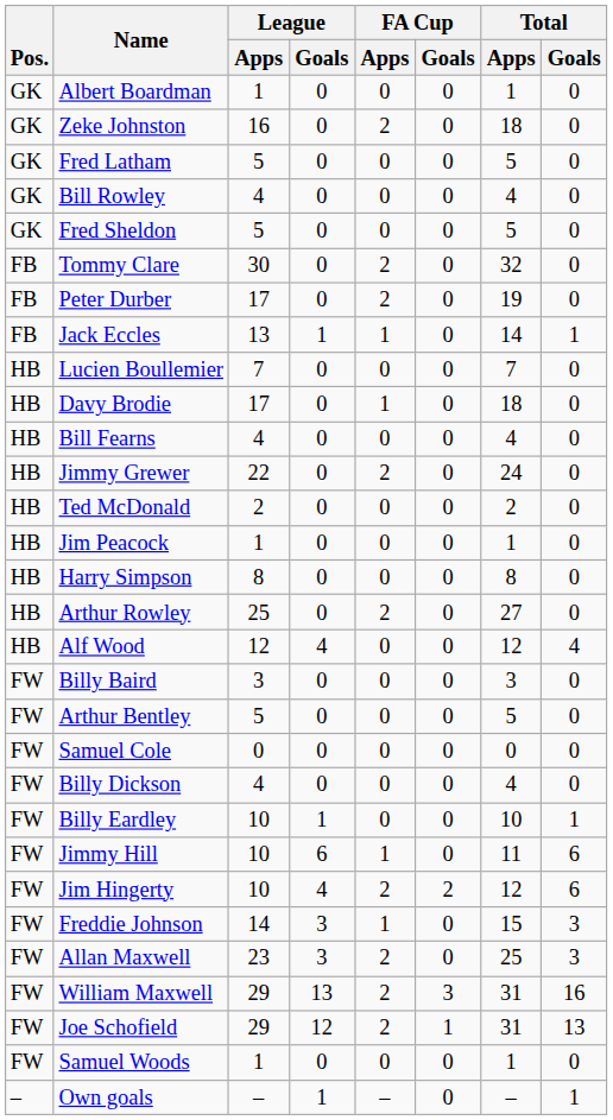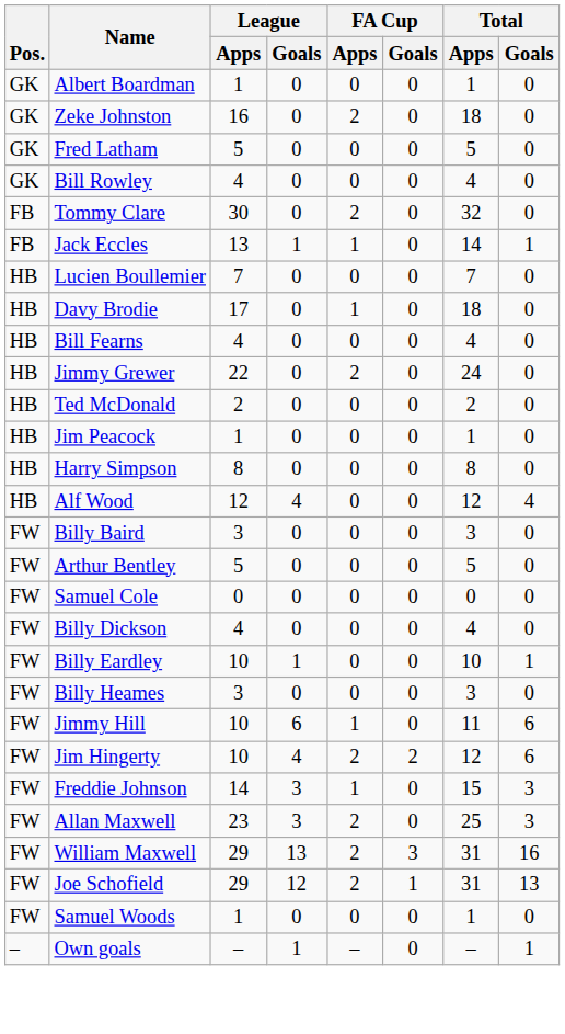 <table class="wikitable" style="text-align:center">
 <tr>
 <th rowspan="2" valign="bottom">Pos.</th>
 <th rowspan="2">Name</th>
 <th colspan="2" width="85">League</th>
 <th colspan="2" width="85">FA Cup</th>
 <th colspan="2" width="85">Total</th>
 </tr>
 <tr>
 <th>Apps</th>
 <th>Goals</th>
 <th>Apps</th>
 <th>Goals</th>
 <th>Apps</th>
 <th>Goals</th>
 </tr>
 <tr>
 <td align="left">GK</td>
 <td align="left"> <a href='#'>Albert Boardman</a></td>
 <td>1</td>
 <td>0</td>
 <td>0</td>
 <td>0</td>
 <td>1</td>
 <td>0</td>
 </tr>
 <tr>
 <td align="left">GK</td>
 <td align="left"> <a href='#'>Zeke Johnston</a></td>
 <td>16</td>
 <td>0</td>
 <td>2</td>
 <td>0</td>
 <td>18</td>
 <td>0</td>
 </tr>
 <tr>
 <td align="left">GK</td>
 <td align="left"> <a href='#'>Fred Latham</a></td>
 <td>5</td>
 <td>0</td>
 <td>0</td>
 <td>0</td>
 <td>5</td>
 <td>0</td>
 </tr>
 <tr>
 <td align="left">GK</td>
 <td align="left"> <a href='#'>Bill Rowley</a></td>
 <td>4</td>
 <td>0</td>
 <td>0</td>
 <td>0</td>
 <td>4</td>
 <td>0</td>
 </tr>
 <tr>
-<td align="left">GK</td>
-<td align="left"> <a href='#'>Fred Sheldon</a></td>
-<td>5</td>
-<td>0</td>
-<td>0</td>
-<td>0</td>
-<td>5</td>
-<td>0</td>
-</tr>
-<tr>
 <td align="left">FB</td>
 <td align="left"> <a href='#'>Tommy Clare</a></td>
 <td>30</td>
 <td>0</td>
 <td>2</td>
 <td>0</td>
 <td>32</td>
-<td>0</td>
-</tr>
-<tr>
-<td align="left">FB</td>
-<td align="left"> <a href='#'>Peter Durber</a></td>
-<td>17</td>
-<td>0</td>
-<td>2</td>
-<td>0</td>
-<td>19</td>
 <td>0</td>
 </tr>
 <tr>
 <td align="left">FB</td>
 <td align="left"> <a href='#'>Jack Eccles</a></td>
 <td>13</td>
 <td>1</td>
 <td>1</td>
 <td>0</td>
 <td>14</td>
 <td>1</td>
 </tr>
 <tr>
 <td align="left">HB</td>
 <td align="left"> <a href='#'>Lucien Boullemier</a></td>
 <td>7</td>
 <td>0</td>
 <td>0</td>
 <td>0</td>
 <td>7</td>
 <td>0</td>
 </tr>
 <tr>
 <td align="left">HB</td>
 <td align="left"> <a href='#'>Davy Brodie</a></td>
 <td>17</td>
 <td>0</td>
 <td>1</td>
 <td>0</td>
 <td>18</td>
 <td>0</td>
 </tr>
 <tr>
 <td align="left">HB</td>
 <td align="left"> <a href='#'>Bill Fearns</a></td>
 <td>4</td>
 <td>0</td>
 <td>0</td>
 <td>0</td>
 <td>4</td>
 <td>0</td>
 </tr>
 <tr>
 <td align="left">HB</td>
 <td align="left"> <a href='#'>Jimmy Grewer</a></td>
 <td>22</td>
 <td>0</td>
 <td>2</td>
 <td>0</td>
 <td>24</td>
 <td>0</td>
 </tr>
 <tr>
 <td align="left">HB</td>
 <td align="left"> <a href='#'>Ted McDonald</a></td>
 <td>2</td>
 <td>0</td>
 <td>0</td>
 <td>0</td>
 <td>2</td>
 <td>0</td>
 </tr>
 <tr>
 <td align="left">HB</td>
 <td align="left"> <a href='#'>Jim Peacock</a></td>
 <td>1</td>
 <td>0</td>
 <td>0</td>
 <td>0</td>
 <td>1</td>
 <td>0</td>
 </tr>
 <tr>
 <td align="left">HB</td>
 <td align="left"> <a href='#'>Harry Simpson</a></td>
 <td>8</td>
 <td>0</td>
 <td>0</td>
 <td>0</td>
 <td>8</td>
 <td>0</td>
 </tr>
 <tr>
 <td align="left">HB</td>
-<td align="left"> <a href='#'>Arthur Rowley</a></td>
-<td>25</td>
-<td>0</td>
-<td>2</td>
-<td>0</td>
-<td>27</td>
-<td>0</td>
-</tr>
-<tr>
-<td align="left">HB</td>
 <td align="left"> <a href='#'>Alf Wood</a></td>
 <td>12</td>
 <td>4</td>
 <td>0</td>
 <td>0</td>
 <td>12</td>
 <td>4</td>
 </tr>
 <tr>
 <td align="left">FW</td>
 <td align="left"> <a href='#'>Billy Baird</a></td>
 <td>3</td>
 <td>0</td>
 <td>0</td>
 <td>0</td>
 <td>3</td>
 <td>0</td>
 </tr>
 <tr>
 <td align="left">FW</td>
 <td align="left"> <a href='#'>Arthur Bentley</a></td>
 <td>5</td>
 <td>0</td>
 <td>0</td>
 <td>0</td>
 <td>5</td>
 <td>0</td>
 </tr>
 <tr>
 <td align="left">FW</td>
 <td align="left"> <a href='#'>Samuel Cole</a></td>
 <td>0</td>
 <td>0</td>
 <td>0</td>
 <td>0</td>
 <td>0</td>
 <td>0</td>
 </tr>
 <tr>
 <td align="left">FW</td>
 <td align="left"> <a href='#'>Billy Dickson</a></td>
 <td>4</td>
 <td>0</td>
 <td>0</td>
 <td>0</td>
 <td>4</td>
 <td>0</td>
 </tr>
 <tr>
 <td align="left">FW</td>
 <td align="left"> <a href='#'>Billy Eardley</a></td>
 <td>10</td>
 <td>1</td>
 <td>0</td>
 <td>0</td>
 <td>10</td>
 <td>1</td>
+</tr>
+<tr>
+<td align="left">FW</td>
+<td align="left"> <a href='#'>Billy Heames</a></td>
+<td>3</td>
+<td>0</td>
+<td>0</td>
+<td>0</td>
+<td>3</td>
+<td>0</td>
 </tr>
 <tr>
 <td align="left">FW</td>
 <td align="left"> <a href='#'>Jimmy Hill</a></td>
 <td>10</td>
 <td>6</td>
 <td>1</td>
 <td>0</td>
 <td>11</td>
 <td>6</td>
 </tr>
 <tr>
 <td align="left">FW</td>
 <td align="left"> <a href='#'>Jim Hingerty</a></td>
 <td>10</td>
 <td>4</td>
 <td>2</td>
 <td>2</td>
 <td>12</td>
 <td>6</td>
 </tr>
 <tr>
 <td align="left">FW</td>
 <td align="left"> <a href='#'>Freddie Johnson</a></td>
 <td>14</td>
 <td>3</td>
 <td>1</td>
 <td>0</td>
 <td>15</td>
 <td>3</td>
 </tr>
 <tr>
 <td align="left">FW</td>
 <td align="left"> <a href='#'>Allan Maxwell</a></td>
 <td>23</td>
 <td>3</td>
 <td>2</td>
 <td>0</td>
 <td>25</td>
 <td>3</td>
 </tr>
 <tr>
 <td align="left">FW</td>
 <td align="left"> <a href='#'>William Maxwell</a></td>
 <td>29</td>
 <td>13</td>
 <td>2</td>
 <td>3</td>
 <td>31</td>
 <td>16</td>
 </tr>
 <tr>
 <td align="left">FW</td>
 <td align="left"> <a href='#'>Joe Schofield</a></td>
 <td>29</td>
 <td>12</td>
 <td>2</td>
 <td>1</td>
 <td>31</td>
 <td>13</td>
 </tr>
 <tr>
 <td align="left">FW</td>
 <td align="left"> <a href='#'>Samuel Woods</a></td>
 <td>1</td>
 <td>0</td>
 <td>0</td>
 <td>0</td>
 <td>1</td>
 <td>0</td>
 </tr>
 <tr>
 <td align="left">–</td>
 <td align="left"><a href='#'>Own goals</a></td>
 <td>–</td>
 <td>1</td>
 <td>–</td>
 <td>0</td>
 <td>–</td>
 <td>1</td>
 </tr>
 </table>
